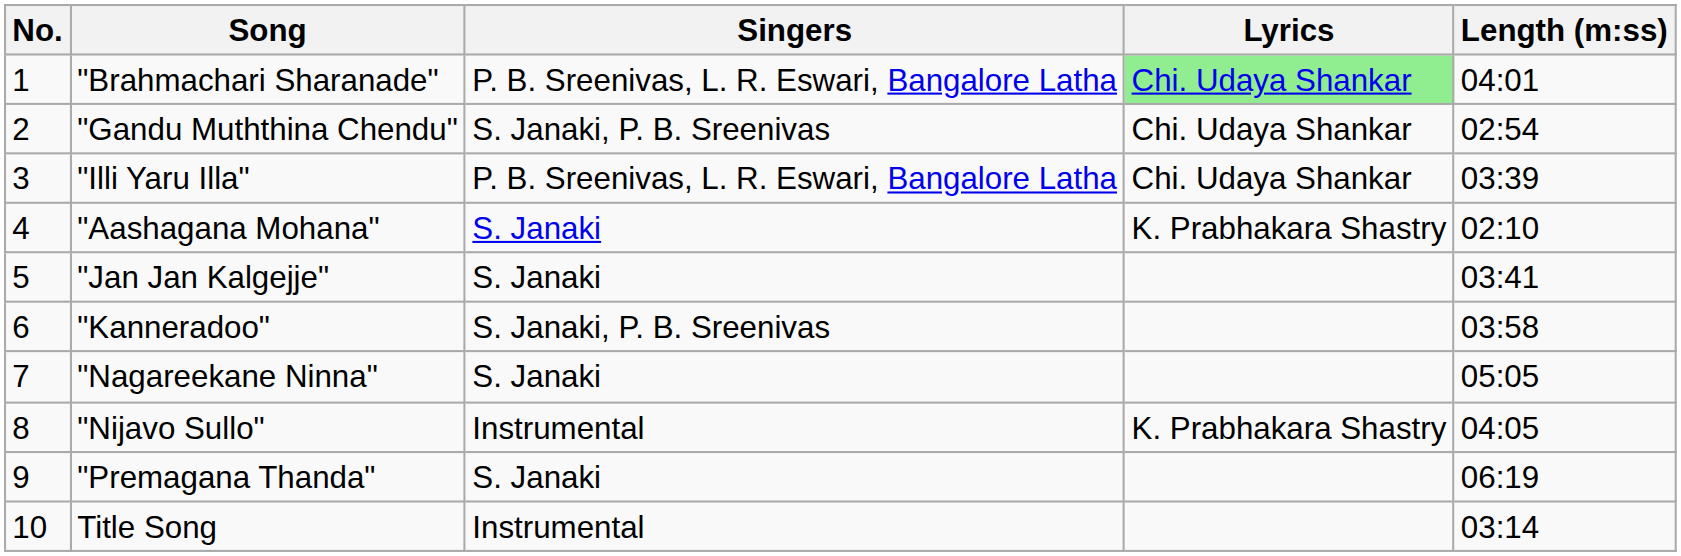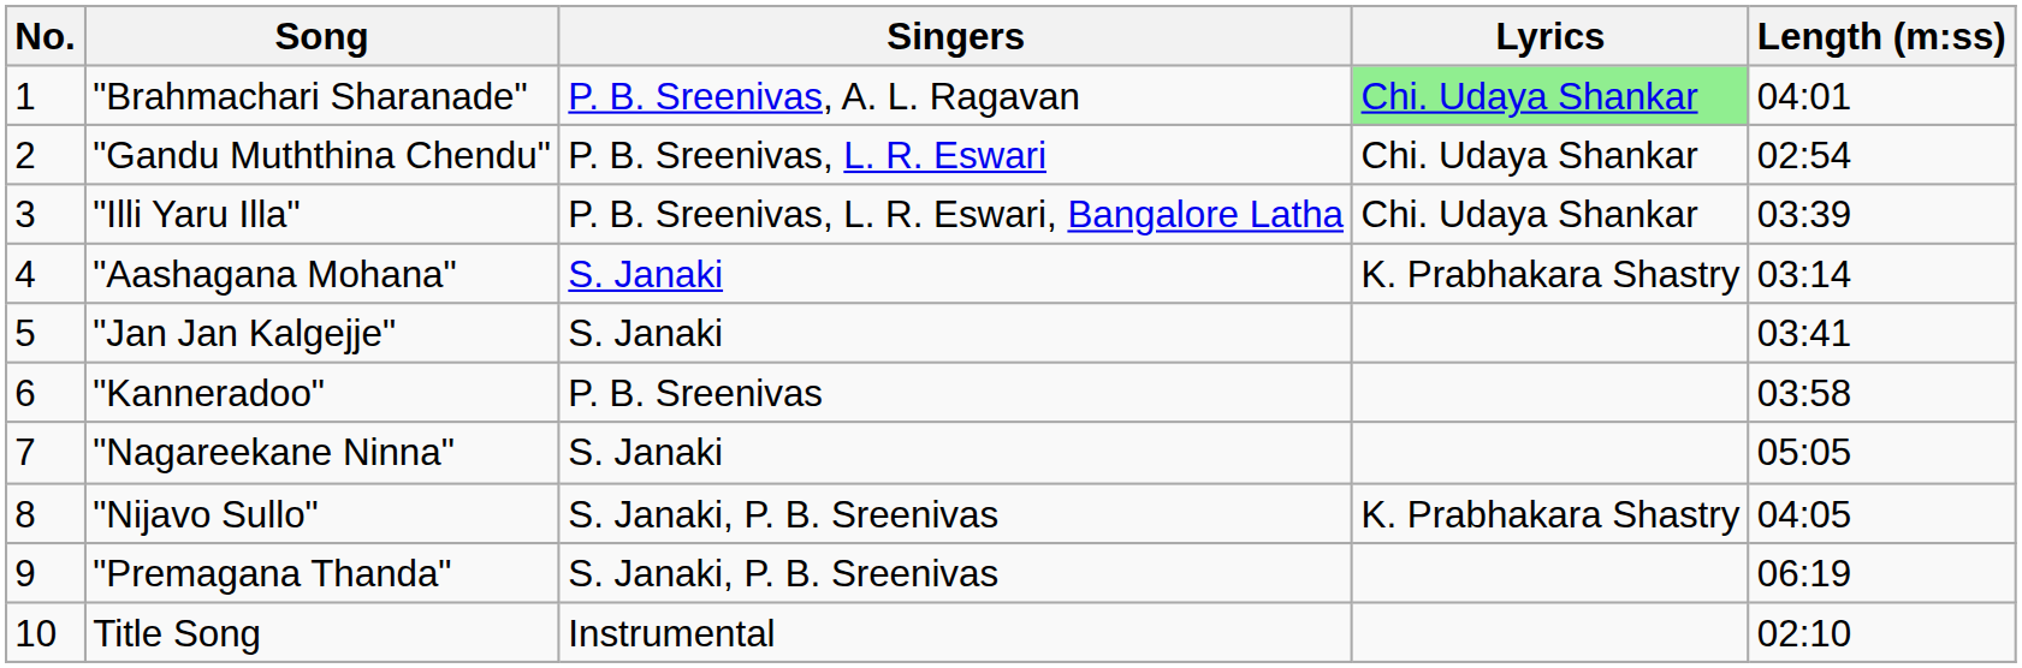 <table class="wikitable" style="font-size:95%;">
 <tr>
 <th>No.</th>
 <th>Song</th>
 <th>Singers</th>
 <th>Lyrics</th>
 <th>Length (m:ss)</th>
 </tr>
 <tr>
 <td>1</td>
 <td>"Brahmachari Sharanade"</td>
-<td>P. B. Sreenivas, L. R. Eswari, <a href='#'>Bangalore Latha</a></td>
+<td><a href='#'>P. B. Sreenivas</a>, A. L. Ragavan</td>
 <td style="background: lightgreen;"><a href='#'>Chi. Udaya Shankar</a></td>
 <td>04:01</td>
 </tr>
 <tr>
 <td>2</td>
 <td>"Gandu Muththina Chendu"</td>
-<td>S. Janaki, P. B. Sreenivas</td>
+<td>P. B. Sreenivas, <a href='#'>L. R. Eswari</a></td>
 <td>Chi. Udaya Shankar</td>
 <td>02:54</td>
 </tr>
 <tr>
 <td>3</td>
 <td>"Illi Yaru Illa"</td>
 <td>P. B. Sreenivas, L. R. Eswari, <a href='#'>Bangalore Latha</a></td>
 <td>Chi. Udaya Shankar</td>
 <td>03:39</td>
 </tr>
 <tr>
 <td>4</td>
 <td>"Aashagana Mohana"</td>
 <td><a href='#'>S. Janaki</a></td>
 <td>K. Prabhakara Shastry</td>
-<td>02:10</td>
+<td>03:14</td>
 </tr>
 <tr>
 <td>5</td>
 <td>"Jan Jan Kalgejje"</td>
 <td>S. Janaki</td>
 <td></td>
 <td>03:41</td>
 </tr>
 <tr>
 <td>6</td>
 <td>"Kanneradoo"</td>
-<td>S. Janaki, P. B. Sreenivas</td>
+<td>P. B. Sreenivas</td>
 <td></td>
 <td>03:58</td>
 </tr>
 <tr>
 <td>7</td>
 <td>"Nagareekane Ninna"</td>
 <td>S. Janaki</td>
 <td></td>
 <td>05:05</td>
 </tr>
 <tr>
 <td>8</td>
 <td>"Nijavo Sullo"</td>
-<td>Instrumental</td>
+<td>S. Janaki, P. B. Sreenivas</td>
 <td>K. Prabhakara Shastry</td>
 <td>04:05</td>
 </tr>
 <tr>
 <td>9</td>
 <td>"Premagana Thanda"</td>
-<td>S. Janaki</td>
+<td>S. Janaki, P. B. Sreenivas</td>
 <td></td>
 <td>06:19</td>
 </tr>
 <tr>
 <td>10</td>
 <td>Title Song</td>
 <td>Instrumental</td>
 <td></td>
-<td>03:14</td>
+<td>02:10</td>
 </tr>
 </table>
